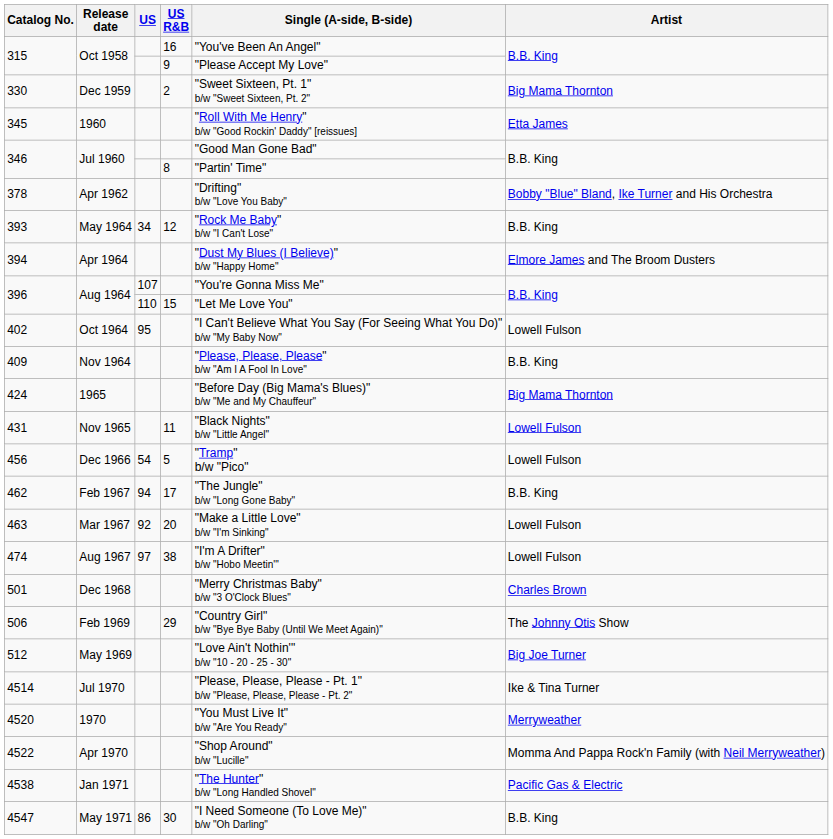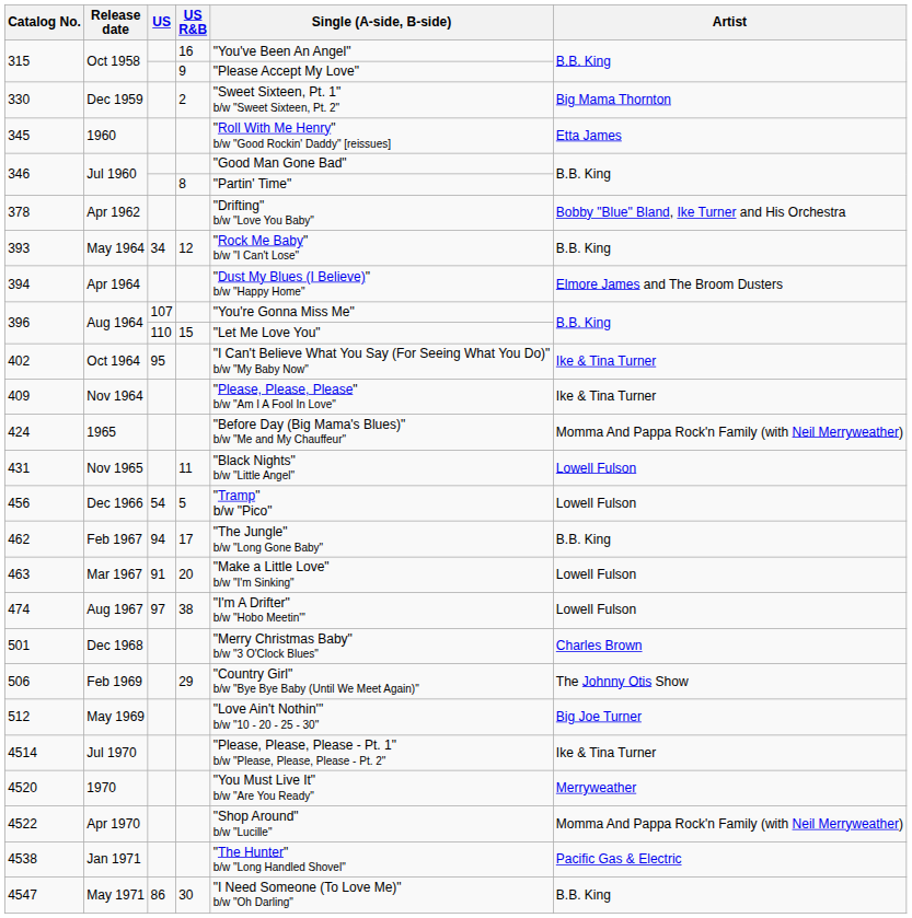 <table class="wikitable">
 <tr>
 <th><strong>Catalog No.</strong></th>
 <th>Release<br>date</th>
 <th><a href='#'>US</a></th>
 <th><a href='#'>US</a><br><a href='#'>R&B</a></th>
 <th><strong>Single (A-side, B-side)</strong></th>
 <th><strong>Artist</strong></th>
 </tr>
 <tr>
 <td rowspan="2">315</td>
 <td rowspan="2">Oct 1958</td>
 <td></td>
 <td>16</td>
 <td>"You've Been An Angel"</td>
 <td rowspan="2"><a href='#'>B.B. King</a></td>
 </tr>
 <tr>
 <td></td>
 <td>9</td>
 <td>"Please Accept My Love"</td>
 </tr>
 <tr>
 <td>330</td>
 <td>Dec 1959</td>
 <td></td>
 <td>2</td>
 <td>"Sweet Sixteen, Pt. 1"<br><small>b/w "Sweet Sixteen, Pt. 2"</small></td>
 <td><a href='#'>Big Mama Thornton</a></td>
 </tr>
 <tr>
 <td>345</td>
 <td>1960</td>
 <td></td>
 <td></td>
 <td>"<a href='#'>Roll With Me Henry</a>"<br><small>b/w "Good Rockin' Daddy" [reissues]</small></td>
 <td><a href='#'>Etta James</a></td>
 </tr>
 <tr>
 <td rowspan="2">346</td>
 <td rowspan="2">Jul 1960</td>
 <td></td>
 <td></td>
 <td>"Good Man Gone Bad"</td>
 <td rowspan="2">B.B. King</td>
 </tr>
 <tr>
 <td></td>
 <td>8</td>
 <td>"Partin' Time"</td>
 </tr>
 <tr>
 <td>378</td>
 <td>Apr 1962</td>
 <td></td>
 <td></td>
 <td>"Drifting"<br><small>b/w "Love You Baby"</small></td>
 <td><a href='#'>Bobby "Blue" Bland</a>, <a href='#'>Ike Turner</a> and His Orchestra</td>
 </tr>
 <tr>
 <td>393</td>
 <td>May 1964</td>
 <td>34</td>
 <td>12</td>
 <td>"<a href='#'>Rock Me Baby</a>"<br><small>b/w "I Can't Lose"</small></td>
 <td>B.B. King</td>
 </tr>
 <tr>
 <td>394</td>
 <td>Apr 1964</td>
 <td></td>
 <td></td>
 <td>"<a href='#'>Dust My Blues (I Believe)</a>"<br><small>b/w "Happy Home"</small></td>
 <td><a href='#'>Elmore James</a> and The Broom Dusters</td>
 </tr>
 <tr>
 <td rowspan="2">396</td>
 <td rowspan="2">Aug 1964</td>
 <td>107</td>
 <td></td>
 <td>"You're Gonna Miss Me"</td>
 <td rowspan="2"><a href='#'>B.B. King</a></td>
 </tr>
 <tr>
 <td>110</td>
 <td>15</td>
 <td>"Let Me Love You"</td>
 </tr>
 <tr>
 <td>402</td>
 <td>Oct 1964</td>
 <td>95</td>
 <td></td>
 <td>"I Can't Believe What You Say (For Seeing What You Do)"<br><small>b/w "My Baby Now"</small></td>
-<td>Lowell Fulson</td>
+<td><a href='#'>Ike & Tina Turner</a></td>
 </tr>
 <tr>
 <td>409</td>
 <td>Nov 1964</td>
 <td></td>
 <td></td>
 <td>"<a href='#'>Please, Please, Please</a>"<br><small>b/w "Am I A Fool In Love"</small></td>
-<td>B.B. King</td>
+<td>Ike & Tina Turner</td>
 </tr>
 <tr>
 <td>424</td>
 <td>1965</td>
 <td></td>
 <td></td>
 <td>"Before Day (Big Mama's Blues)"<br><small>b/w "Me and My Chauffeur"</small></td>
-<td><a href='#'>Big Mama Thornton</a></td>
+<td>Momma And Pappa Rock'n Family (with <a href='#'>Neil Merryweather</a>)</td>
 </tr>
 <tr>
 <td>431</td>
 <td>Nov 1965</td>
 <td></td>
 <td>11</td>
 <td>"Black Nights"<br><small>b/w "Little Angel"</small></td>
 <td><a href='#'>Lowell Fulson</a></td>
 </tr>
 <tr>
 <td>456</td>
 <td>Dec 1966</td>
 <td>54</td>
 <td>5</td>
 <td>"<a href='#'>Tramp</a>"<br>b/w "Pico"</td>
 <td>Lowell Fulson</td>
 </tr>
 <tr>
 <td>462</td>
 <td>Feb 1967</td>
 <td>94</td>
 <td>17</td>
 <td>"The Jungle"<br><small>b/w "Long Gone Baby"</small></td>
 <td>B.B. King</td>
 </tr>
 <tr>
 <td>463</td>
 <td>Mar 1967</td>
-<td>92</td>
+<td>91</td>
 <td>20</td>
 <td>"Make a Little Love"<br><small>b/w "I'm Sinking"</small></td>
 <td>Lowell Fulson</td>
 </tr>
 <tr>
 <td>474</td>
 <td>Aug 1967</td>
 <td>97</td>
 <td>38</td>
 <td>"I'm A Drifter"<br><small>b/w "Hobo Meetin'"</small></td>
 <td>Lowell Fulson</td>
 </tr>
 <tr>
 <td>501</td>
 <td>Dec 1968</td>
 <td></td>
 <td></td>
 <td>"Merry Christmas Baby"<br><small>b/w "3 O'Clock Blues"</small></td>
 <td><a href='#'>Charles Brown</a></td>
 </tr>
 <tr>
 <td>506</td>
 <td>Feb 1969</td>
 <td></td>
 <td>29</td>
 <td>"Country Girl"<br><small>b/w "Bye Bye Baby (Until We Meet Again)"</small></td>
 <td>The <a href='#'>Johnny Otis</a> Show</td>
 </tr>
 <tr>
 <td>512</td>
 <td>May 1969</td>
 <td></td>
 <td></td>
 <td>"Love Ain't Nothin'"<br><small>b/w "10 - 20 - 25 - 30"</small></td>
 <td><a href='#'>Big Joe Turner</a></td>
 </tr>
 <tr>
 <td>4514</td>
 <td>Jul 1970</td>
 <td></td>
 <td></td>
 <td>"Please, Please, Please - Pt. 1"<br><small>b/w "Please, Please, Please - Pt. 2"</small></td>
 <td>Ike & Tina Turner</td>
 </tr>
 <tr>
 <td>4520</td>
 <td>1970</td>
 <td></td>
 <td></td>
 <td>"You Must Live It"<br><small>b/w "Are You Ready"</small></td>
 <td><a href='#'>Merryweather</a></td>
 </tr>
 <tr>
 <td>4522</td>
 <td>Apr 1970</td>
 <td></td>
 <td></td>
 <td>"Shop Around"<br><small>b/w "Lucille"</small></td>
 <td>Momma And Pappa Rock'n Family (with <a href='#'>Neil Merryweather</a>)</td>
 </tr>
 <tr>
 <td>4538</td>
 <td>Jan 1971</td>
 <td></td>
 <td></td>
 <td>"<a href='#'>The Hunter</a>"<br><small>b/w "Long Handled Shovel"</small></td>
 <td><a href='#'>Pacific Gas & Electric</a></td>
 </tr>
 <tr>
 <td>4547</td>
 <td>May 1971</td>
 <td>86</td>
 <td>30</td>
 <td>"I Need Someone (To Love Me)"<br><small>b/w "Oh Darling"</small></td>
 <td>B.B. King</td>
 </tr>
 </table>
